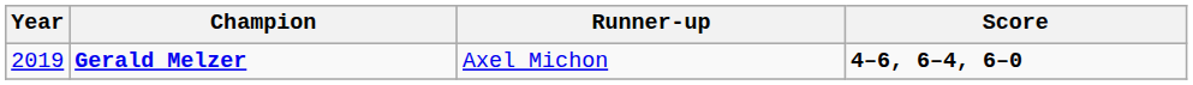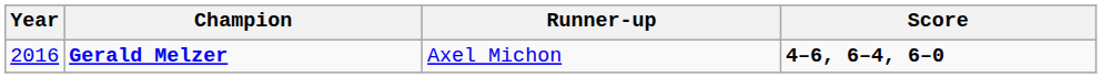 <table class="wikitable" style="font-size:90%">
 <tr>
 <th>Year</th>
 <th width="200">Champion</th>
 <th width="200">Runner-up</th>
 <th width="175">Score</th>
 </tr>
 <tr>
-<td><a href='#'>2019</a></td>
+<td><a href='#'>2016</a></td>
 <td> <strong><a href='#'>Gerald Melzer</a></strong></td>
 <td> <a href='#'>Axel Michon</a></td>
 <td><strong>4–6, 6–4, 6–0</strong></td>
 </tr>
 </table>
